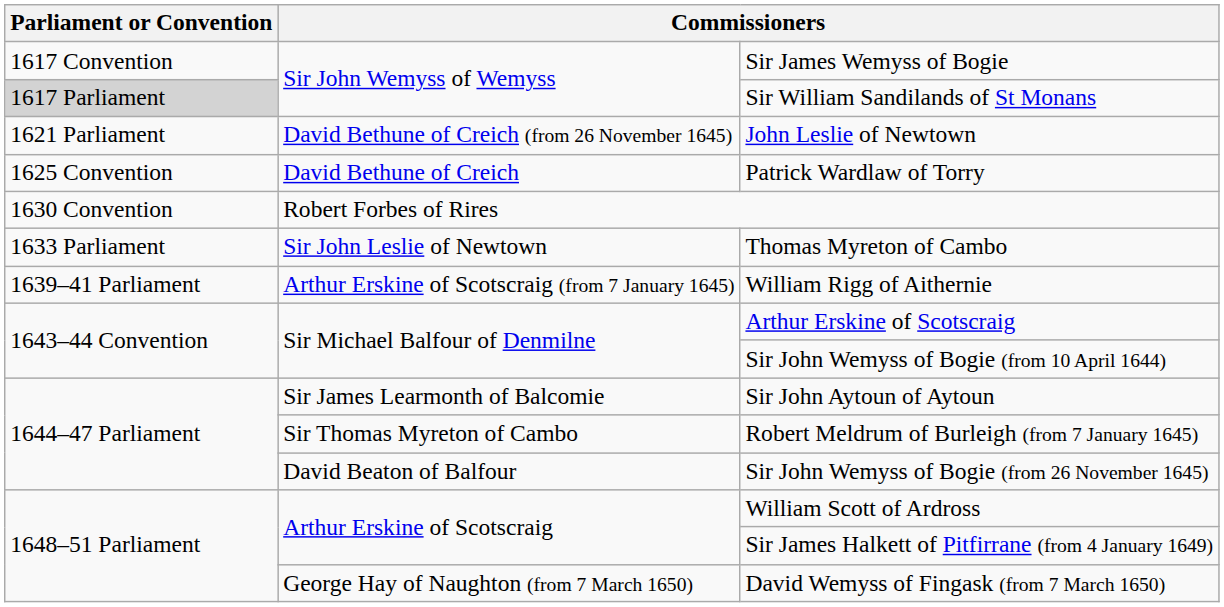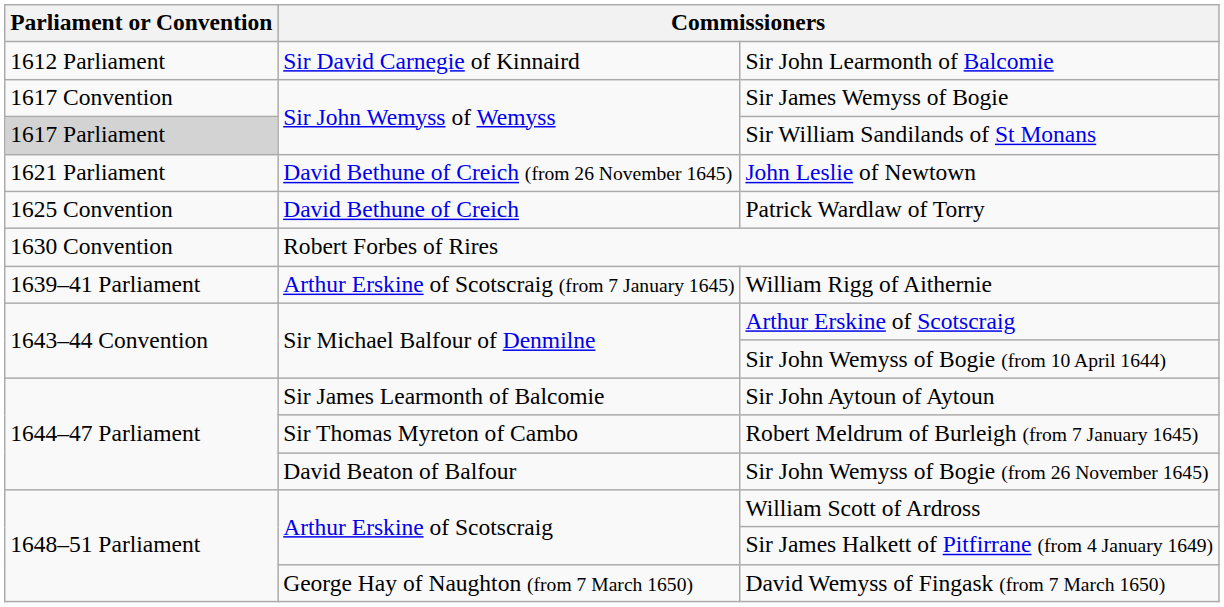 <table class="wikitable">
 <tr>
 <th>Parliament or Convention</th>
 <th colspan=2>Commissioners</th>
+</tr>
+<tr>
+<td>1612 Parliament</td>
+<td><a href='#'>Sir David Carnegie</a> of Kinnaird</td>
+<td>Sir John Learmonth of <a href='#'>Balcomie</a></td>
 </tr>
 <tr>
 <td>1617 Convention</td>
 <td rowspan=2><a href='#'>Sir John Wemyss</a> of <a href='#'>Wemyss</a></td>
 <td>Sir James Wemyss of Bogie</td>
 </tr>
 <tr>
 <td style="background: lightgrey;">1617 Parliament</td>
 <td>Sir William Sandilands of <a href='#'>St Monans</a></td>
 </tr>
 <tr>
 <td>1621 Parliament</td>
 <td><a href='#'>David Bethune of Creich</a> <small>(from 26 November 1645)</small></td>
 <td><a href='#'>John Leslie</a> of Newtown</td>
 </tr>
 <tr>
 <td>1625 Convention</td>
 <td><a href='#'>David Bethune of Creich</a></td>
 <td>Patrick Wardlaw of Torry</td>
 </tr>
 <tr>
 <td>1630 Convention</td>
 <td colspan=2>Robert Forbes of Rires</td>
-</tr>
-<tr>
-<td>1633 Parliament</td>
-<td><a href='#'>Sir John Leslie</a> of Newtown</td>
-<td>Thomas Myreton of Cambo</td>
 </tr>
 <tr>
 <td>1639–41 Parliament</td>
 <td><a href='#'>Arthur Erskine</a> of Scotscraig <small>(from 7 January 1645)</small></td>
 <td>William Rigg of Aithernie</td>
 </tr>
 <tr>
 <td rowspan=2>1643–44 Convention</td>
 <td rowspan=2>Sir Michael Balfour of <a href='#'>Denmilne</a></td>
 <td><a href='#'>Arthur Erskine</a> of <a href='#'>Scotscraig</a></td>
 </tr>
 <tr>
 <td>Sir John Wemyss of Bogie <small>(from 10 April 1644)</small></td>
 </tr>
 <tr>
 <td rowspan=3>1644–47 Parliament</td>
 <td>Sir James Learmonth of Balcomie</td>
 <td>Sir John Aytoun of Aytoun</td>
 </tr>
 <tr>
 <td>Sir Thomas Myreton of Cambo</td>
 <td>Robert Meldrum of Burleigh <small>(from 7 January 1645)</small></td>
 </tr>
 <tr>
 <td>David Beaton of Balfour</td>
 <td>Sir John Wemyss of Bogie <small>(from 26 November 1645)</small></td>
 </tr>
 <tr>
 <td rowspan=3>1648–51 Parliament</td>
 <td rowspan=2><a href='#'>Arthur Erskine</a> of Scotscraig</td>
 <td>William Scott of Ardross</td>
 </tr>
 <tr>
 <td>Sir James Halkett of <a href='#'>Pitfirrane</a> <small>(from 4 January 1649)</small></td>
 </tr>
 <tr>
 <td>George Hay of Naughton <small>(from 7 March 1650)</small></td>
 <td>David Wemyss of Fingask <small>(from 7 March 1650)</small></td>
 </tr>
 </table>
